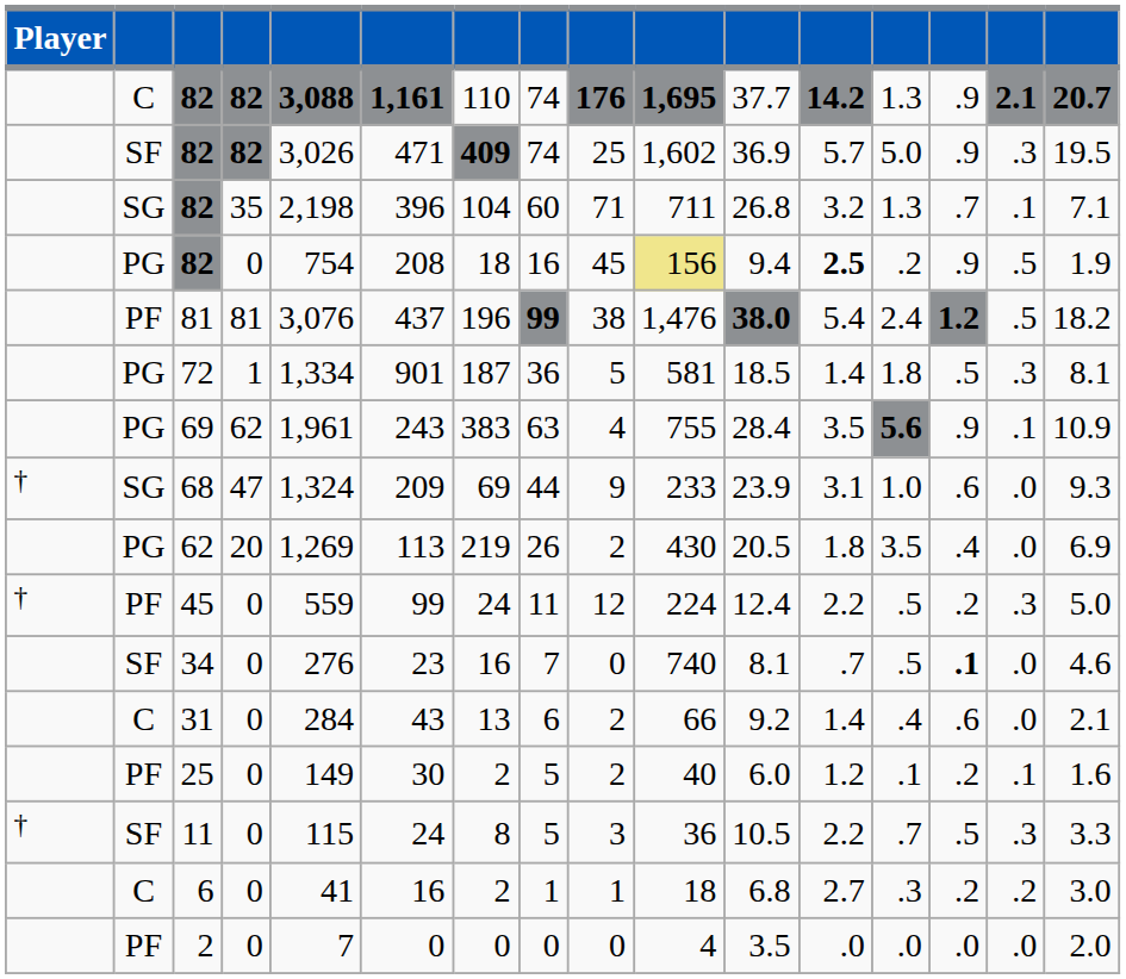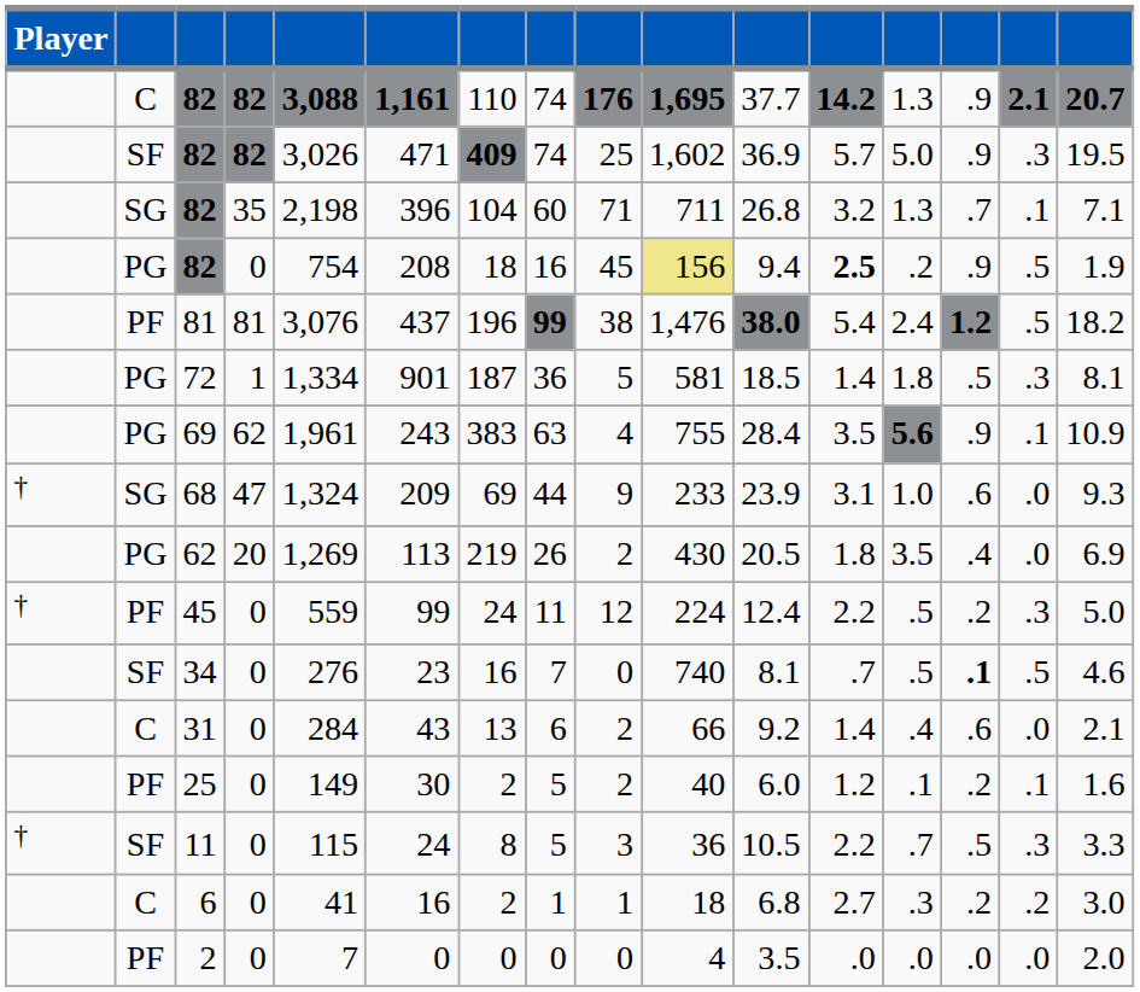 <table class="wikitable sortable" style="font-size: 95%; text-align:right;">
 <tr>
 <th style="background:#0057B7; color:#FFFFFF; border-top:#8D9093 3px solid; border-bottom:#8D9093 3px solid;">Player</th>
 <th style="background:#0057B7; color:#FFFFFF; border-top:#8D9093 3px solid; border-bottom:#8D9093 3px solid;"></th>
 <th style="background:#0057B7; color:#FFFFFF; border-top:#8D9093 3px solid; border-bottom:#8D9093 3px solid;"></th>
 <th style="background:#0057B7; color:#FFFFFF; border-top:#8D9093 3px solid; border-bottom:#8D9093 3px solid;"></th>
 <th style="background:#0057B7; color:#FFFFFF; border-top:#8D9093 3px solid; border-bottom:#8D9093 3px solid;"></th>
 <th style="background:#0057B7; color:#FFFFFF; border-top:#8D9093 3px solid; border-bottom:#8D9093 3px solid;"></th>
 <th style="background:#0057B7; color:#FFFFFF; border-top:#8D9093 3px solid; border-bottom:#8D9093 3px solid;"></th>
 <th style="background:#0057B7; color:#FFFFFF; border-top:#8D9093 3px solid; border-bottom:#8D9093 3px solid;"></th>
 <th style="background:#0057B7; color:#FFFFFF; border-top:#8D9093 3px solid; border-bottom:#8D9093 3px solid;"></th>
 <th style="background:#0057B7; color:#FFFFFF; border-top:#8D9093 3px solid; border-bottom:#8D9093 3px solid;"></th>
 <th style="background:#0057B7; color:#FFFFFF; border-top:#8D9093 3px solid; border-bottom:#8D9093 3px solid;"></th>
 <th style="background:#0057B7; color:#FFFFFF; border-top:#8D9093 3px solid; border-bottom:#8D9093 3px solid;"></th>
 <th style="background:#0057B7; color:#FFFFFF; border-top:#8D9093 3px solid; border-bottom:#8D9093 3px solid;"></th>
 <th style="background:#0057B7; color:#FFFFFF; border-top:#8D9093 3px solid; border-bottom:#8D9093 3px solid;"></th>
 <th style="background:#0057B7; color:#FFFFFF; border-top:#8D9093 3px solid; border-bottom:#8D9093 3px solid;"></th>
 <th style="background:#0057B7; color:#FFFFFF; border-top:#8D9093 3px solid; border-bottom:#8D9093 3px solid;"></th>
 </tr>
 <tr>
 <td style="text-align:left;"></td>
 <td style="text-align:center;">C</td>
 <td style="background:#8D9093; color:#010101;"><strong>82</strong></td>
 <td style="background:#8D9093; color:#010101;"><strong>82</strong></td>
 <td style="background:#8D9093; color:#010101;"><strong>3,088</strong></td>
 <td style="background:#8D9093; color:#010101;"><strong>1,161</strong></td>
 <td>110</td>
 <td>74</td>
 <td style="background:#8D9093; color:#010101;"><strong>176</strong></td>
 <td style="background:#8D9093; color:#010101;"><strong>1,695</strong></td>
 <td>37.7</td>
 <td style="background:#8D9093; color:#010101;"><strong>14.2</strong></td>
 <td>1.3</td>
 <td>.9</td>
 <td style="background:#8D9093; color:#010101;"><strong>2.1</strong></td>
 <td style="background:#8D9093; color:#010101;"><strong>20.7</strong></td>
 </tr>
 <tr>
 <td style="text-align:left;"></td>
 <td style="text-align:center;">SF</td>
 <td style="background:#8D9093; color:#010101;"><strong>82</strong></td>
 <td style="background:#8D9093; color:#010101;"><strong>82</strong></td>
 <td>3,026</td>
 <td>471</td>
 <td style="background:#8D9093; color:#010101;"><strong>409</strong></td>
 <td>74</td>
 <td>25</td>
 <td>1,602</td>
 <td>36.9</td>
 <td>5.7</td>
 <td>5.0</td>
 <td>.9</td>
 <td>.3</td>
 <td>19.5</td>
 </tr>
 <tr>
 <td style="text-align:left;"></td>
 <td style="text-align:center;">SG</td>
 <td style="background:#8D9093; color:#010101;"><strong>82</strong></td>
 <td>35</td>
 <td>2,198</td>
 <td>396</td>
 <td>104</td>
 <td>60</td>
 <td>71</td>
 <td>711</td>
 <td>26.8</td>
 <td>3.2</td>
 <td>1.3</td>
 <td>.7</td>
 <td>.1</td>
 <td>7.1</td>
 </tr>
 <tr>
 <td style="text-align:left;"></td>
 <td style="text-align:center;">PG</td>
 <td style="background:#8D9093; color:#010101;"><strong>82</strong></td>
 <td>0</td>
 <td>754</td>
 <td>208</td>
 <td>18</td>
 <td>16</td>
 <td>45</td>
 <td style="background: khaki;">156</td>
 <td>9.4</td>
 <td><strong>2.5</strong></td>
 <td>.2</td>
 <td>.9</td>
 <td>.5</td>
 <td>1.9</td>
 </tr>
 <tr>
 <td style="text-align:left;"></td>
 <td style="text-align:center;">PF</td>
 <td>81</td>
 <td>81</td>
 <td>3,076</td>
 <td>437</td>
 <td>196</td>
 <td style="background:#8D9093; color:#010101;"><strong>99</strong></td>
 <td>38</td>
 <td>1,476</td>
 <td style="background:#8D9093; color:#010101;"><strong>38.0</strong></td>
 <td>5.4</td>
 <td>2.4</td>
 <td style="background:#8D9093; color:#010101;"><strong>1.2</strong></td>
 <td>.5</td>
 <td>18.2</td>
 </tr>
 <tr>
 <td style="text-align:left;"></td>
 <td style="text-align:center;">PG</td>
 <td>72</td>
 <td>1</td>
 <td>1,334</td>
 <td>901</td>
 <td>187</td>
 <td>36</td>
 <td>5</td>
 <td>581</td>
 <td>18.5</td>
 <td>1.4</td>
 <td>1.8</td>
 <td>.5</td>
 <td>.3</td>
 <td>8.1</td>
 </tr>
 <tr>
 <td style="text-align:left;"></td>
 <td style="text-align:center;">PG</td>
 <td>69</td>
 <td>62</td>
 <td>1,961</td>
 <td>243</td>
 <td>383</td>
 <td>63</td>
 <td>4</td>
 <td>755</td>
 <td>28.4</td>
 <td>3.5</td>
 <td style="background:#8D9093; color:#010101;"><strong>5.6</strong></td>
 <td>.9</td>
 <td>.1</td>
 <td>10.9</td>
 </tr>
 <tr>
 <td style="text-align:left;"><sup>†</sup></td>
 <td style="text-align:center;">SG</td>
 <td>68</td>
 <td>47</td>
 <td>1,324</td>
 <td>209</td>
 <td>69</td>
 <td>44</td>
 <td>9</td>
 <td>233</td>
 <td>23.9</td>
 <td>3.1</td>
 <td>1.0</td>
 <td>.6</td>
 <td>.0</td>
 <td>9.3</td>
 </tr>
 <tr>
 <td style="text-align:left;"></td>
 <td style="text-align:center;">PG</td>
 <td>62</td>
 <td>20</td>
 <td>1,269</td>
 <td>113</td>
 <td>219</td>
 <td>26</td>
 <td>2</td>
 <td>430</td>
 <td>20.5</td>
 <td>1.8</td>
 <td>3.5</td>
 <td>.4</td>
 <td>.0</td>
 <td>6.9</td>
 </tr>
 <tr>
 <td style="text-align:left;"><sup>†</sup></td>
 <td style="text-align:center;">PF</td>
 <td>45</td>
 <td>0</td>
 <td>559</td>
 <td>99</td>
 <td>24</td>
 <td>11</td>
 <td>12</td>
 <td>224</td>
 <td>12.4</td>
 <td>2.2</td>
 <td>.5</td>
 <td>.2</td>
 <td>.3</td>
 <td>5.0</td>
 </tr>
 <tr>
 <td style="text-align:left;"></td>
 <td style="text-align:center;">SF</td>
 <td>34</td>
 <td>0</td>
 <td>276</td>
 <td>23</td>
 <td>16</td>
 <td>7</td>
 <td>0</td>
 <td>740</td>
 <td>8.1</td>
 <td>.7</td>
 <td>.5</td>
 <td><strong>.1</strong></td>
-<td>.0</td>
+<td>.5</td>
 <td>4.6</td>
 </tr>
 <tr>
 <td style="text-align:left;"></td>
 <td style="text-align:center;">C</td>
 <td>31</td>
 <td>0</td>
 <td>284</td>
 <td>43</td>
 <td>13</td>
 <td>6</td>
 <td>2</td>
 <td>66</td>
 <td>9.2</td>
 <td>1.4</td>
 <td>.4</td>
 <td>.6</td>
 <td>.0</td>
 <td>2.1</td>
 </tr>
 <tr>
 <td style="text-align:left;"></td>
 <td style="text-align:center;">PF</td>
 <td>25</td>
 <td>0</td>
 <td>149</td>
 <td>30</td>
 <td>2</td>
 <td>5</td>
 <td>2</td>
 <td>40</td>
 <td>6.0</td>
 <td>1.2</td>
 <td>.1</td>
 <td>.2</td>
 <td>.1</td>
 <td>1.6</td>
 </tr>
 <tr>
 <td style="text-align:left;"><sup>†</sup></td>
 <td style="text-align:center;">SF</td>
 <td>11</td>
 <td>0</td>
 <td>115</td>
 <td>24</td>
 <td>8</td>
 <td>5</td>
 <td>3</td>
 <td>36</td>
 <td>10.5</td>
 <td>2.2</td>
 <td>.7</td>
 <td>.5</td>
 <td>.3</td>
 <td>3.3</td>
 </tr>
 <tr>
 <td style="text-align:left;"></td>
 <td style="text-align:center;">C</td>
 <td>6</td>
 <td>0</td>
 <td>41</td>
 <td>16</td>
 <td>2</td>
 <td>1</td>
 <td>1</td>
 <td>18</td>
 <td>6.8</td>
 <td>2.7</td>
 <td>.3</td>
 <td>.2</td>
 <td>.2</td>
 <td>3.0</td>
 </tr>
 <tr>
 <td style="text-align:left;"></td>
 <td style="text-align:center;">PF</td>
 <td>2</td>
 <td>0</td>
 <td>7</td>
 <td>0</td>
 <td>0</td>
 <td>0</td>
 <td>0</td>
 <td>4</td>
 <td>3.5</td>
 <td>.0</td>
 <td>.0</td>
 <td>.0</td>
 <td>.0</td>
 <td>2.0</td>
 </tr>
 </table>
